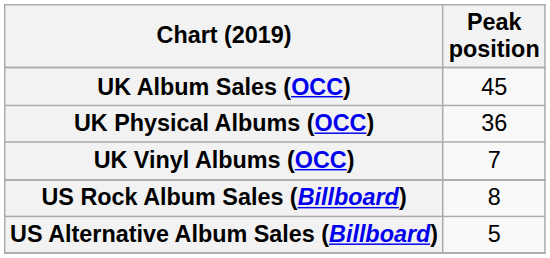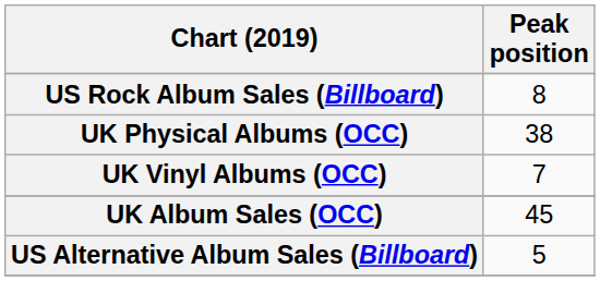 <table class="wikitable plainrowheaders sortable" style="text-align:center">
 <tr>
 <th scope="col">Chart (2019)</th>
 <th scope="col">Peak<br>position</th>
 </tr>
 <tr>
 </tr>
 <tr>
 </tr>
 <tr>
-<th scope="row">UK Album Sales (<a href='#'>OCC</a>)</th>
-<td>45</td>
+<th scope="row">US Rock Album Sales (<em><a href='#'>Billboard</a></em>)</th>
+<td>8</td>
 </tr>
 <tr>
 <th scope="row">UK Physical Albums (<a href='#'>OCC</a>)</th>
-<td>36</td>
+<td>38</td>
 </tr>
 <tr>
 <th scope="row">UK Vinyl Albums (<a href='#'>OCC</a>)</th>
 <td>7</td>
 </tr>
 <tr>
 </tr>
 <tr>
 </tr>
 <tr>
-<th scope="row">US Rock Album Sales (<em><a href='#'>Billboard</a></em>)</th>
-<td>8</td>
+<th scope="row">UK Album Sales (<a href='#'>OCC</a>)</th>
+<td>45</td>
 </tr>
 <tr>
 <th scope="row">US Alternative Album Sales (<em><a href='#'>Billboard</a></em>)</th>
 <td>5</td>
 </tr>
 <tr>
 </tr>
 </table>
